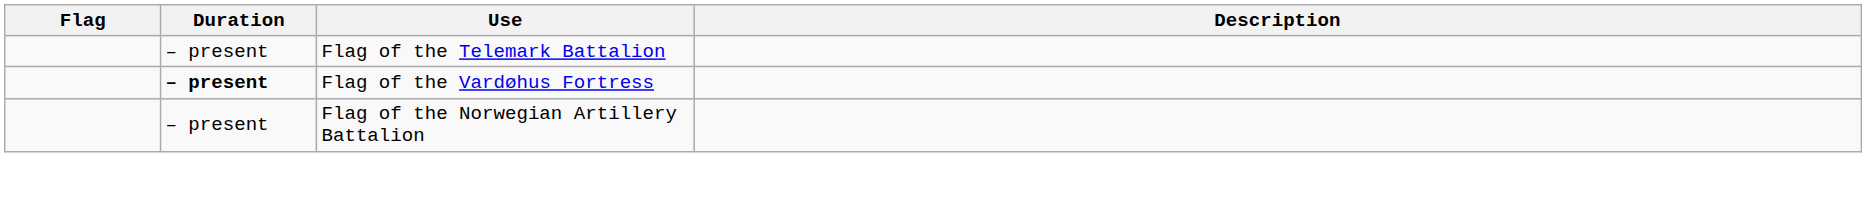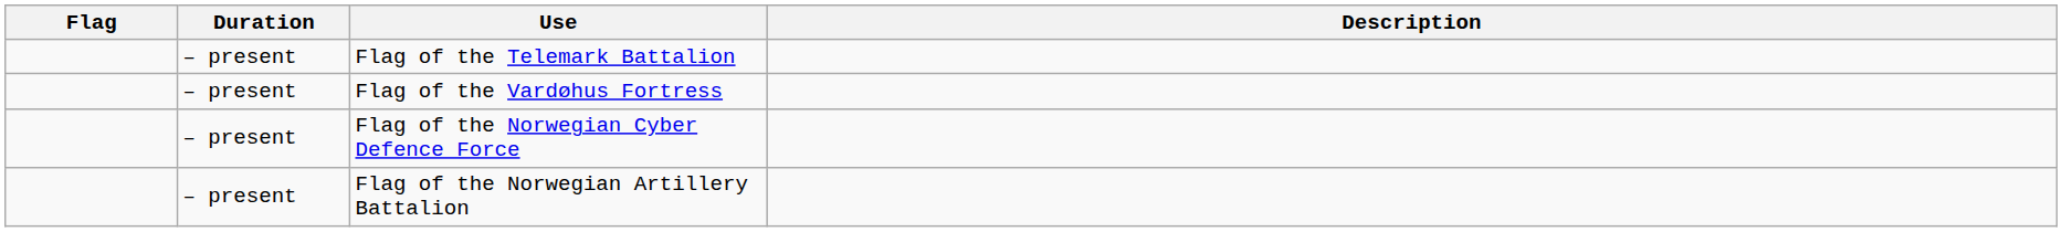 <table class="wikitable" width="100%">
 <tr>
 <th style="width:100px;">Flag</th>
 <th style="width:100px;">Duration</th>
 <th style="width:250px;">Use</th>
 <th style="min-width:250px">Description</th>
 </tr>
 <tr>
 <td></td>
 <td>– present</td>
 <td>Flag of the <a href='#'>Telemark Battalion</a></td>
 <td></td>
 </tr>
 <tr>
 <td></td>
-<td><strong>– present</strong></td>
+<td>– present</td>
 <td>Flag of the <a href='#'>Vardøhus Fortress</a></td>
+<td></td>
+</tr>
+<tr>
+<td></td>
+<td>– present</td>
+<td>Flag of the <a href='#'>Norwegian Cyber Defence Force</a></td>
 <td></td>
 </tr>
 <tr>
 <td></td>
 <td>– present</td>
 <td>Flag of the Norwegian Artillery Battalion</td>
 <td></td>
 </tr>
 </table>
